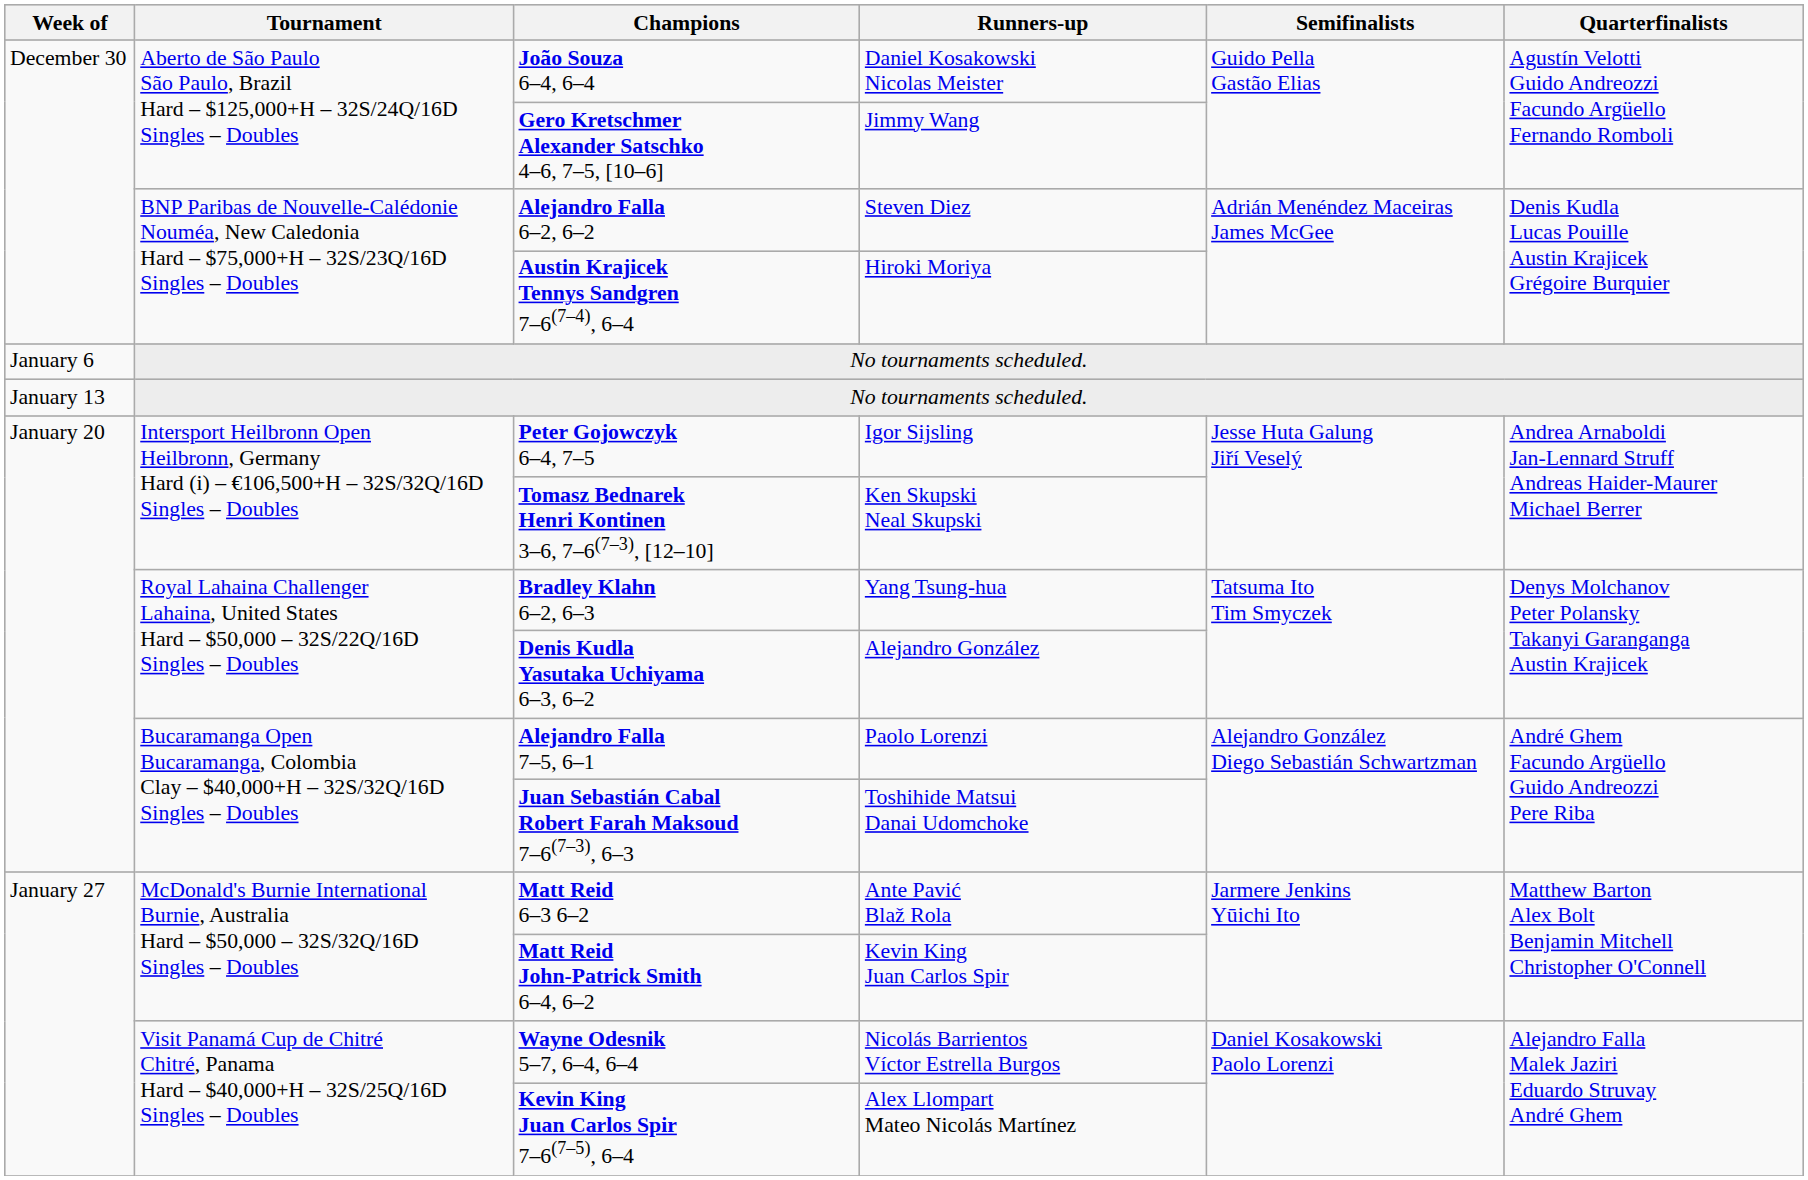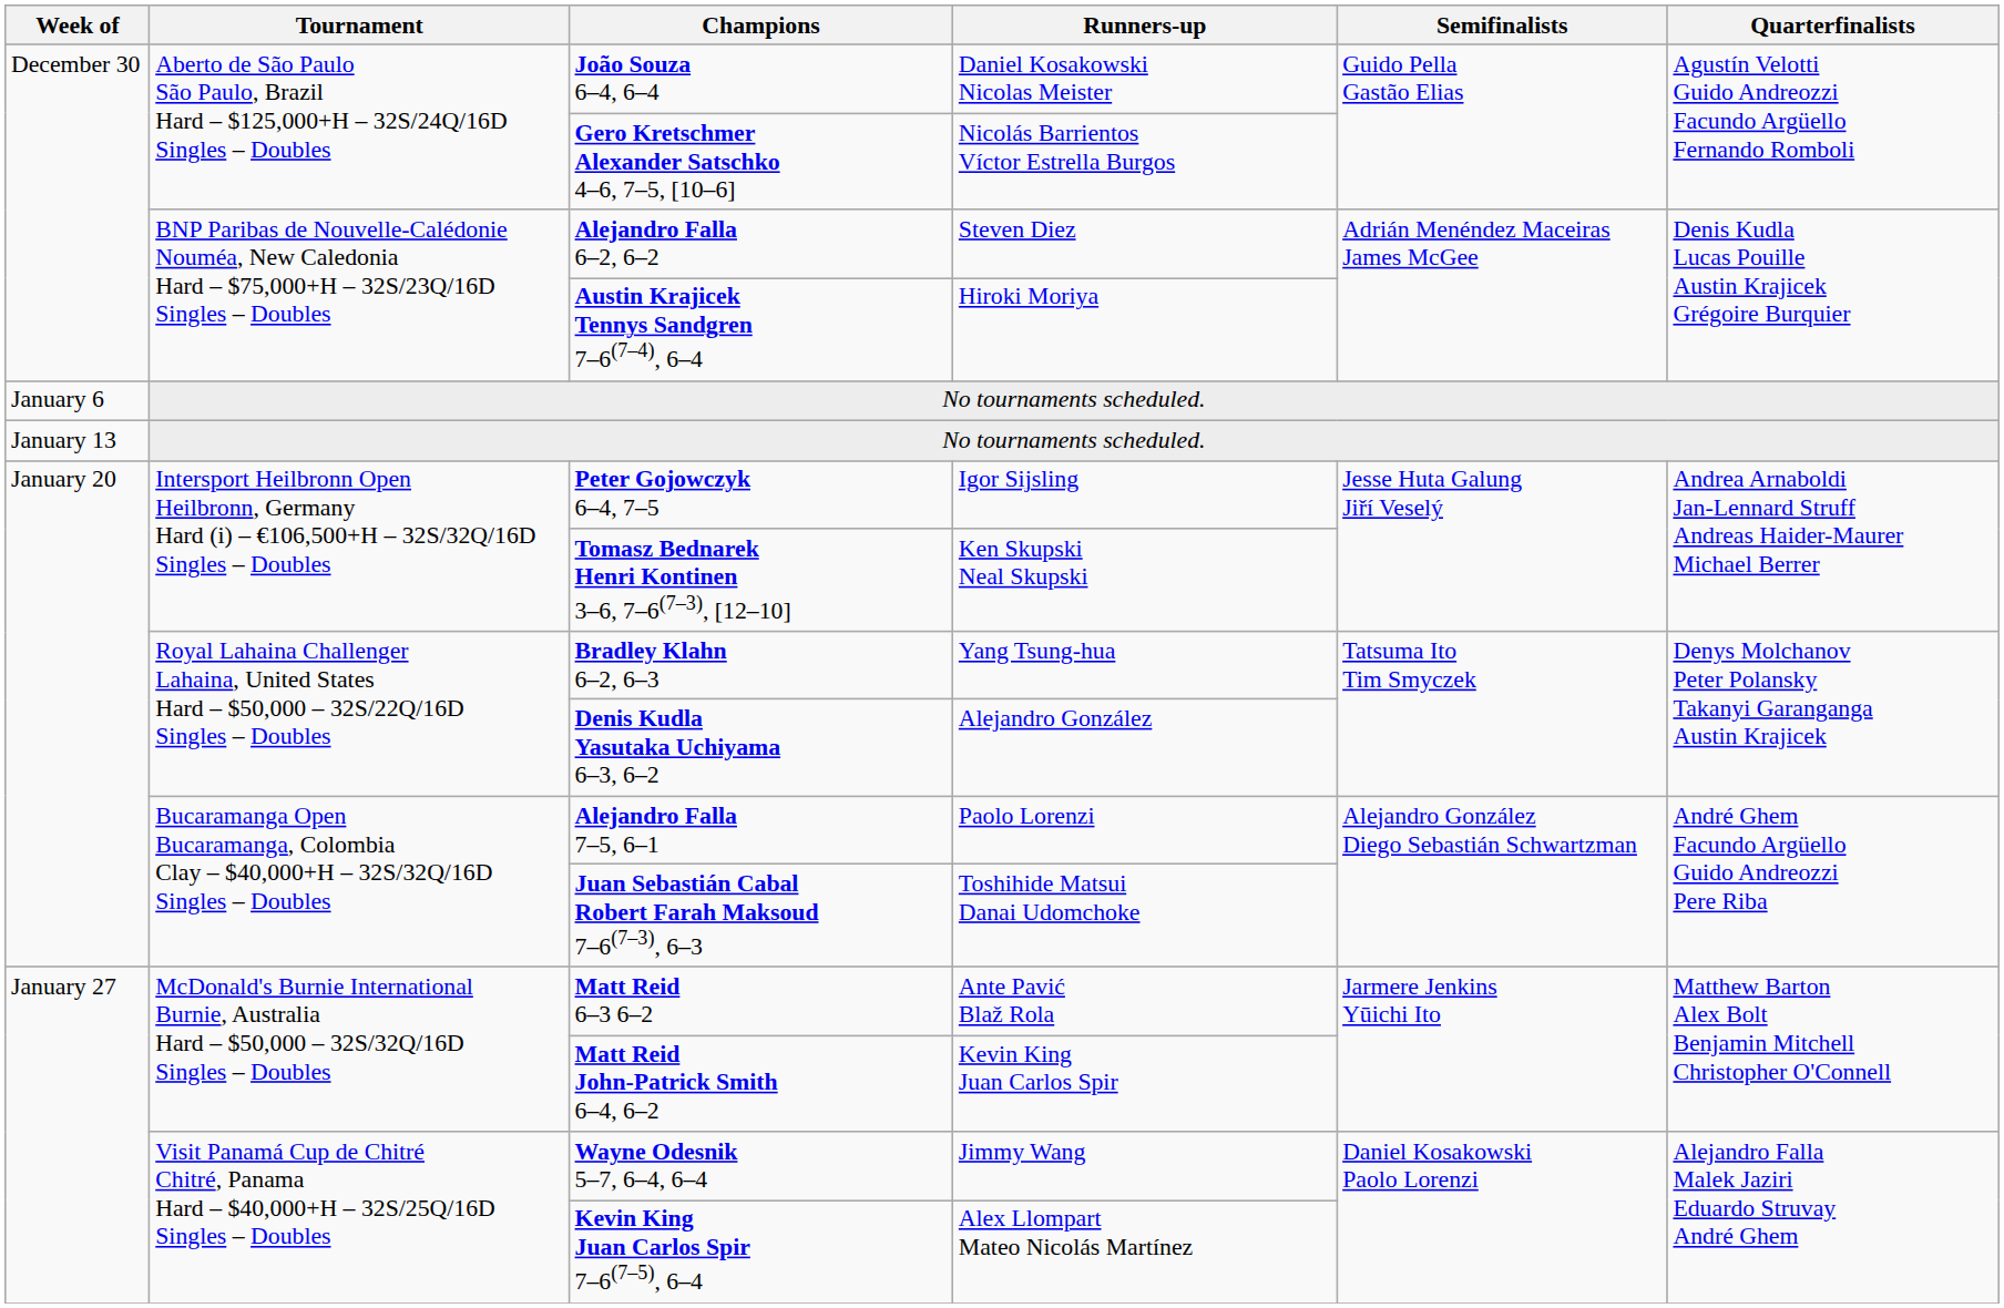 <table class="wikitable" style="font-size:85%;">
 <tr>
 <th width="75">Week of</th>
 <th width="230">Tournament</th>
 <th width="210">Champions</th>
 <th width="210">Runners-up</th>
 <th width="180">Semifinalists</th>
 <th width="180">Quarterfinalists</th>
 </tr>
 <tr valign=top>
 <td rowspan=4>December 30</td>
 <td rowspan=2><a href='#'>Aberto de São Paulo</a><br><a href='#'>São Paulo</a>, Brazil<br>Hard – $125,000+H – 32S/24Q/16D<br> <a href='#'>Singles</a> – <a href='#'>Doubles</a></td>
 <td> <strong><a href='#'>João Souza</a></strong> <br>6–4, 6–4</td>
 <td> <a href='#'>Daniel Kosakowski</a><br> <a href='#'>Nicolas Meister</a></td>
 <td rowspan=2> <a href='#'>Guido Pella</a><br>  <a href='#'>Gastão Elias</a></td>
 <td rowspan=2> <a href='#'>Agustín Velotti</a> <br> <a href='#'>Guido Andreozzi</a> <br> <a href='#'>Facundo Argüello</a>  <br>  <a href='#'>Fernando Romboli</a></td>
 </tr>
 <tr valign=top>
 <td> <strong><a href='#'>Gero Kretschmer</a></strong><br> <strong><a href='#'>Alexander Satschko</a></strong><br>4–6, 7–5, [10–6]</td>
-<td> <a href='#'>Jimmy Wang</a></td>
+<td> <a href='#'>Nicolás Barrientos</a><br> <a href='#'>Víctor Estrella Burgos</a></td>
 </tr>
 <tr valign=top>
 <td rowspan=2><a href='#'>BNP Paribas de Nouvelle-Calédonie</a><br><a href='#'>Nouméa</a>, New Caledonia<br>Hard – $75,000+H – 32S/23Q/16D<br> <a href='#'>Singles</a> – <a href='#'>Doubles</a></td>
 <td><strong> <a href='#'>Alejandro Falla</a></strong><br> 6–2, 6–2</td>
 <td> <a href='#'>Steven Diez</a></td>
 <td rowspan=2> <a href='#'>Adrián Menéndez Maceiras</a> <br>  <a href='#'>James McGee</a></td>
 <td rowspan=2> <a href='#'>Denis Kudla</a> <br> <a href='#'>Lucas Pouille</a> <br> <a href='#'>Austin Krajicek</a> <br>  <a href='#'>Grégoire Burquier</a></td>
 </tr>
 <tr valign=top>
 <td> <strong><a href='#'>Austin Krajicek</a></strong><br> <strong><a href='#'>Tennys Sandgren</a></strong><br>7–6<sup>(7–4)</sup>, 6–4</td>
 <td> <a href='#'>Hiroki Moriya</a></td>
 </tr>
 <tr valign=top>
 <td rowspan=1>January 6</td>
 <td colspan="5" style="background:#ededed; text-align:center;"><em>No tournaments scheduled.</em></td>
 </tr>
 <tr valign=top>
 <td rowspan=1>January 13</td>
 <td colspan="5" style="background:#ededed; text-align:center;"><em>No tournaments scheduled.</em></td>
 </tr>
 <tr valign=top>
 <td rowspan=6>January 20</td>
 <td rowspan=2><a href='#'>Intersport Heilbronn Open</a><br><a href='#'>Heilbronn</a>, Germany<br>Hard (i) – €106,500+H – 32S/32Q/16D<br> <a href='#'>Singles</a> – <a href='#'>Doubles</a></td>
 <td> <strong><a href='#'>Peter Gojowczyk</a></strong><br>6–4, 7–5</td>
 <td> <a href='#'>Igor Sijsling</a></td>
 <td rowspan=2> <a href='#'>Jesse Huta Galung</a> <br>  <a href='#'>Jiří Veselý</a></td>
 <td rowspan=2> <a href='#'>Andrea Arnaboldi</a> <br> <a href='#'>Jan-Lennard Struff</a> <br> <a href='#'>Andreas Haider-Maurer</a> <br> <a href='#'>Michael Berrer</a></td>
 </tr>
 <tr valign=top>
 <td> <strong><a href='#'>Tomasz Bednarek</a></strong><br> <strong><a href='#'>Henri Kontinen</a></strong><br>3–6, 7–6<sup>(7–3)</sup>, [12–10]</td>
 <td> <a href='#'>Ken Skupski</a><br> <a href='#'>Neal Skupski</a></td>
 </tr>
 <tr valign=top>
 <td rowspan=2><a href='#'>Royal Lahaina Challenger</a><br><a href='#'>Lahaina</a>, United States<br>Hard – $50,000 – 32S/22Q/16D<br> <a href='#'>Singles</a> – <a href='#'>Doubles</a></td>
 <td> <strong><a href='#'>Bradley Klahn</a></strong><br>6–2, 6–3</td>
 <td> <a href='#'>Yang Tsung-hua</a></td>
 <td rowspan=2> <a href='#'>Tatsuma Ito</a> <br> <a href='#'>Tim Smyczek</a></td>
 <td rowspan=2> <a href='#'>Denys Molchanov</a> <br> <a href='#'>Peter Polansky</a> <br> <a href='#'>Takanyi Garanganga</a> <br>  <a href='#'>Austin Krajicek</a></td>
 </tr>
 <tr valign=top>
 <td> <strong><a href='#'>Denis Kudla</a></strong><br> <strong><a href='#'>Yasutaka Uchiyama</a></strong><br>6–3, 6–2</td>
 <td> <a href='#'>Alejandro González</a></td>
 </tr>
 <tr valign=top>
 <td rowspan=2><a href='#'>Bucaramanga Open</a><br><a href='#'>Bucaramanga</a>, Colombia<br>Clay – $40,000+H – 32S/32Q/16D<br> <a href='#'>Singles</a> – <a href='#'>Doubles</a></td>
 <td> <strong><a href='#'>Alejandro Falla</a></strong><br>7–5, 6–1</td>
 <td> <a href='#'>Paolo Lorenzi</a></td>
 <td rowspan=2> <a href='#'>Alejandro González</a> <br>  <a href='#'>Diego Sebastián Schwartzman</a></td>
 <td rowspan=2> <a href='#'>André Ghem</a> <br> <a href='#'>Facundo Argüello</a> <br> <a href='#'>Guido Andreozzi</a> <br>  <a href='#'>Pere Riba</a></td>
 </tr>
 <tr valign=top>
 <td> <strong><a href='#'>Juan Sebastián Cabal</a></strong><br> <strong><a href='#'>Robert Farah Maksoud</a></strong><br>7–6<sup>(7–3)</sup>, 6–3</td>
 <td> <a href='#'>Toshihide Matsui</a><br> <a href='#'>Danai Udomchoke</a></td>
 </tr>
 <tr valign=top>
 <td rowspan=4>January 27</td>
 <td rowspan=2><a href='#'>McDonald's Burnie International</a><br><a href='#'>Burnie</a>, Australia<br>Hard – $50,000 – 32S/32Q/16D<br> <a href='#'>Singles</a> – <a href='#'>Doubles</a></td>
 <td> <strong><a href='#'>Matt Reid</a></strong><br>6–3 6–2</td>
 <td> <a href='#'>Ante Pavić</a><br> <a href='#'>Blaž Rola</a></td>
 <td rowspan=2> <a href='#'>Jarmere Jenkins</a> <br>  <a href='#'>Yūichi Ito</a></td>
 <td rowspan=2> <a href='#'>Matthew Barton</a> <br> <a href='#'>Alex Bolt</a> <br> <a href='#'>Benjamin Mitchell</a> <br>  <a href='#'>Christopher O'Connell</a></td>
 </tr>
 <tr valign=top>
 <td> <strong><a href='#'>Matt Reid</a></strong><br> <strong><a href='#'>John-Patrick Smith</a></strong><br>6–4, 6–2</td>
 <td> <a href='#'>Kevin King</a><br> <a href='#'>Juan Carlos Spir</a></td>
 </tr>
 <tr valign=top>
 <td rowspan=2><a href='#'>Visit Panamá Cup de Chitré</a><br><a href='#'>Chitré</a>, Panama<br>Hard – $40,000+H – 32S/25Q/16D<br> <a href='#'>Singles</a> – <a href='#'>Doubles</a></td>
 <td> <strong><a href='#'>Wayne Odesnik</a></strong><br>5–7, 6–4, 6–4</td>
-<td> <a href='#'>Nicolás Barrientos</a><br> <a href='#'>Víctor Estrella Burgos</a></td>
+<td> <a href='#'>Jimmy Wang</a></td>
 <td rowspan=2> <a href='#'>Daniel Kosakowski</a> <br> <a href='#'>Paolo Lorenzi</a></td>
 <td rowspan=2> <a href='#'>Alejandro Falla</a>  <br> <a href='#'>Malek Jaziri</a> <br> <a href='#'>Eduardo Struvay</a> <br>  <a href='#'>André Ghem</a></td>
 </tr>
 <tr valign=top>
 <td> <strong><a href='#'>Kevin King</a></strong><br> <strong><a href='#'>Juan Carlos Spir</a></strong><br>7–6<sup>(7–5)</sup>, 6–4</td>
 <td> <a href='#'>Alex Llompart</a><br> Mateo Nicolás Martínez</td>
 </tr>
 </table>
